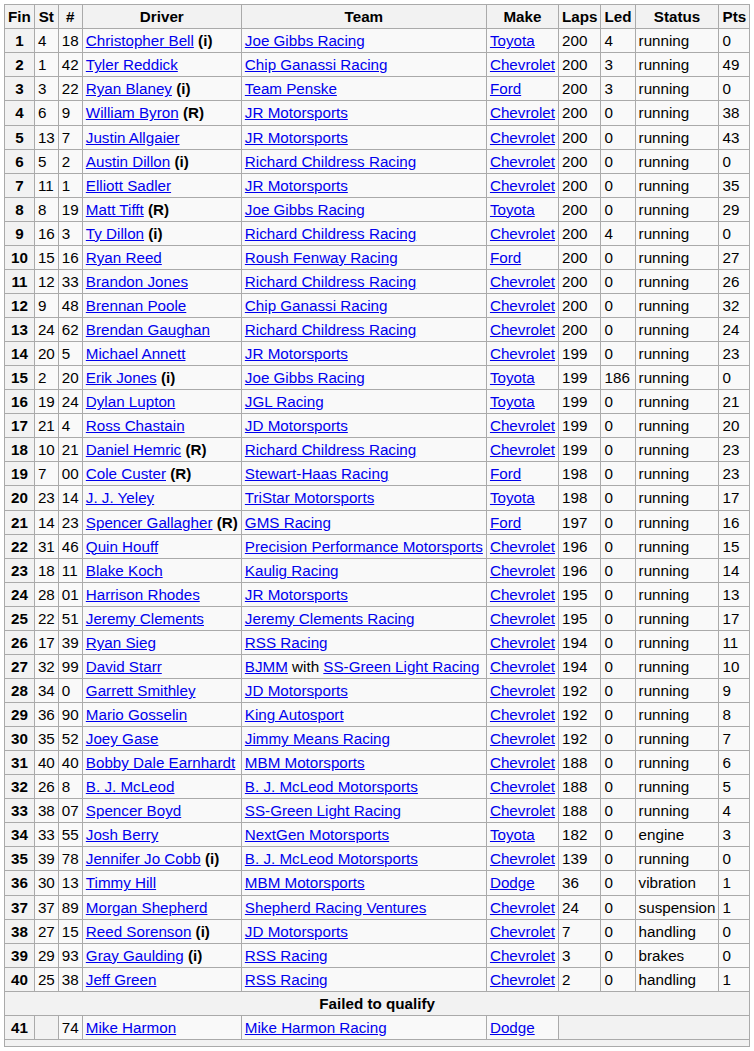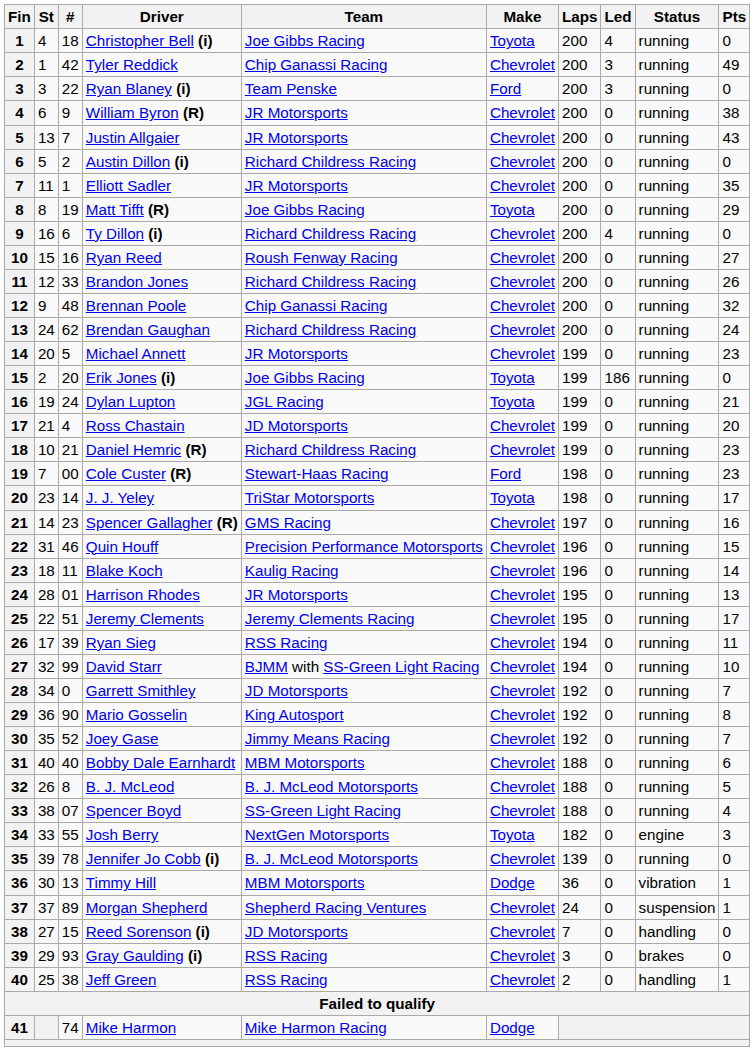 <table class="wikitable" style="font-size:95%">
 <tr>
 <th>Fin</th>
 <th>St</th>
 <th>#</th>
 <th>Driver</th>
 <th>Team</th>
 <th>Make</th>
 <th>Laps</th>
 <th>Led</th>
 <th>Status</th>
 <th>Pts</th>
 </tr>
 <tr>
 <th>1</th>
 <td>4</td>
 <td>18</td>
 <td><a href='#'>Christopher Bell</a> <strong>(i)</strong></td>
 <td><a href='#'>Joe Gibbs Racing</a></td>
 <td><a href='#'>Toyota</a></td>
 <td>200</td>
 <td>4</td>
 <td>running</td>
 <td>0</td>
 </tr>
 <tr>
 <th>2</th>
 <td>1</td>
 <td>42</td>
 <td><a href='#'>Tyler Reddick</a></td>
 <td><a href='#'>Chip Ganassi Racing</a></td>
 <td><a href='#'>Chevrolet</a></td>
 <td>200</td>
 <td>3</td>
 <td>running</td>
 <td>49</td>
 </tr>
 <tr>
 <th>3</th>
 <td>3</td>
 <td>22</td>
 <td><a href='#'>Ryan Blaney</a> <strong>(i)</strong></td>
 <td><a href='#'>Team Penske</a></td>
 <td><a href='#'>Ford</a></td>
 <td>200</td>
 <td>3</td>
 <td>running</td>
 <td>0</td>
 </tr>
 <tr>
 <th>4</th>
 <td>6</td>
 <td>9</td>
 <td><a href='#'>William Byron</a> <strong>(R)</strong></td>
 <td><a href='#'>JR Motorsports</a></td>
 <td><a href='#'>Chevrolet</a></td>
 <td>200</td>
 <td>0</td>
 <td>running</td>
 <td>38</td>
 </tr>
 <tr>
 <th>5</th>
 <td>13</td>
 <td>7</td>
 <td><a href='#'>Justin Allgaier</a></td>
 <td><a href='#'>JR Motorsports</a></td>
 <td><a href='#'>Chevrolet</a></td>
 <td>200</td>
 <td>0</td>
 <td>running</td>
 <td>43</td>
 </tr>
 <tr>
 <th>6</th>
 <td>5</td>
 <td>2</td>
 <td><a href='#'>Austin Dillon</a> <strong>(i)</strong></td>
 <td><a href='#'>Richard Childress Racing</a></td>
 <td><a href='#'>Chevrolet</a></td>
 <td>200</td>
 <td>0</td>
 <td>running</td>
 <td>0</td>
 </tr>
 <tr>
 <th>7</th>
 <td>11</td>
 <td>1</td>
 <td><a href='#'>Elliott Sadler</a></td>
 <td><a href='#'>JR Motorsports</a></td>
 <td><a href='#'>Chevrolet</a></td>
 <td>200</td>
 <td>0</td>
 <td>running</td>
 <td>35</td>
 </tr>
 <tr>
 <th>8</th>
 <td>8</td>
 <td>19</td>
 <td><a href='#'>Matt Tifft</a> <strong>(R)</strong></td>
 <td><a href='#'>Joe Gibbs Racing</a></td>
 <td><a href='#'>Toyota</a></td>
 <td>200</td>
 <td>0</td>
 <td>running</td>
 <td>29</td>
 </tr>
 <tr>
 <th>9</th>
 <td>16</td>
-<td>3</td>
+<td>6</td>
 <td><a href='#'>Ty Dillon</a> <strong>(i)</strong></td>
 <td><a href='#'>Richard Childress Racing</a></td>
 <td><a href='#'>Chevrolet</a></td>
 <td>200</td>
 <td>4</td>
 <td>running</td>
 <td>0</td>
 </tr>
 <tr>
 <th>10</th>
 <td>15</td>
 <td>16</td>
 <td><a href='#'>Ryan Reed</a></td>
 <td><a href='#'>Roush Fenway Racing</a></td>
-<td><a href='#'>Ford</a></td>
+<td><a href='#'>Chevrolet</a></td>
 <td>200</td>
 <td>0</td>
 <td>running</td>
 <td>27</td>
 </tr>
 <tr>
 <th>11</th>
 <td>12</td>
 <td>33</td>
 <td><a href='#'>Brandon Jones</a></td>
 <td><a href='#'>Richard Childress Racing</a></td>
 <td><a href='#'>Chevrolet</a></td>
 <td>200</td>
 <td>0</td>
 <td>running</td>
 <td>26</td>
 </tr>
 <tr>
 <th>12</th>
 <td>9</td>
 <td>48</td>
 <td><a href='#'>Brennan Poole</a></td>
 <td><a href='#'>Chip Ganassi Racing</a></td>
 <td><a href='#'>Chevrolet</a></td>
 <td>200</td>
 <td>0</td>
 <td>running</td>
 <td>32</td>
 </tr>
 <tr>
 <th>13</th>
 <td>24</td>
 <td>62</td>
 <td><a href='#'>Brendan Gaughan</a></td>
 <td><a href='#'>Richard Childress Racing</a></td>
 <td><a href='#'>Chevrolet</a></td>
 <td>200</td>
 <td>0</td>
 <td>running</td>
 <td>24</td>
 </tr>
 <tr>
 <th>14</th>
 <td>20</td>
 <td>5</td>
 <td><a href='#'>Michael Annett</a></td>
 <td><a href='#'>JR Motorsports</a></td>
 <td><a href='#'>Chevrolet</a></td>
 <td>199</td>
 <td>0</td>
 <td>running</td>
 <td>23</td>
 </tr>
 <tr>
 <th>15</th>
 <td>2</td>
 <td>20</td>
 <td><a href='#'>Erik Jones</a> <strong>(i)</strong></td>
 <td><a href='#'>Joe Gibbs Racing</a></td>
 <td><a href='#'>Toyota</a></td>
 <td>199</td>
 <td>186</td>
 <td>running</td>
 <td>0</td>
 </tr>
 <tr>
 <th>16</th>
 <td>19</td>
 <td>24</td>
 <td><a href='#'>Dylan Lupton</a></td>
 <td><a href='#'>JGL Racing</a></td>
 <td><a href='#'>Toyota</a></td>
 <td>199</td>
 <td>0</td>
 <td>running</td>
 <td>21</td>
 </tr>
 <tr>
 <th>17</th>
 <td>21</td>
 <td>4</td>
 <td><a href='#'>Ross Chastain</a></td>
 <td><a href='#'>JD Motorsports</a></td>
 <td><a href='#'>Chevrolet</a></td>
 <td>199</td>
 <td>0</td>
 <td>running</td>
 <td>20</td>
 </tr>
 <tr>
 <th>18</th>
 <td>10</td>
 <td>21</td>
 <td><a href='#'>Daniel Hemric</a> <strong>(R)</strong></td>
 <td><a href='#'>Richard Childress Racing</a></td>
 <td><a href='#'>Chevrolet</a></td>
 <td>199</td>
 <td>0</td>
 <td>running</td>
 <td>23</td>
 </tr>
 <tr>
 <th>19</th>
 <td>7</td>
 <td>00</td>
 <td><a href='#'>Cole Custer</a> <strong>(R)</strong></td>
 <td><a href='#'>Stewart-Haas Racing</a></td>
 <td><a href='#'>Ford</a></td>
 <td>198</td>
 <td>0</td>
 <td>running</td>
 <td>23</td>
 </tr>
 <tr>
 <th>20</th>
 <td>23</td>
 <td>14</td>
 <td><a href='#'>J. J. Yeley</a></td>
 <td><a href='#'>TriStar Motorsports</a></td>
 <td><a href='#'>Toyota</a></td>
 <td>198</td>
 <td>0</td>
 <td>running</td>
 <td>17</td>
 </tr>
 <tr>
 <th>21</th>
 <td>14</td>
 <td>23</td>
 <td><a href='#'>Spencer Gallagher</a> <strong>(R)</strong></td>
 <td><a href='#'>GMS Racing</a></td>
-<td><a href='#'>Ford</a></td>
+<td><a href='#'>Chevrolet</a></td>
 <td>197</td>
 <td>0</td>
 <td>running</td>
 <td>16</td>
 </tr>
 <tr>
 <th>22</th>
 <td>31</td>
 <td>46</td>
 <td><a href='#'>Quin Houff</a></td>
 <td><a href='#'>Precision Performance Motorsports</a></td>
 <td><a href='#'>Chevrolet</a></td>
 <td>196</td>
 <td>0</td>
 <td>running</td>
 <td>15</td>
 </tr>
 <tr>
 <th>23</th>
 <td>18</td>
 <td>11</td>
 <td><a href='#'>Blake Koch</a></td>
 <td><a href='#'>Kaulig Racing</a></td>
 <td><a href='#'>Chevrolet</a></td>
 <td>196</td>
 <td>0</td>
 <td>running</td>
 <td>14</td>
 </tr>
 <tr>
 <th>24</th>
 <td>28</td>
 <td>01</td>
 <td><a href='#'>Harrison Rhodes</a></td>
 <td><a href='#'>JR Motorsports</a></td>
 <td><a href='#'>Chevrolet</a></td>
 <td>195</td>
 <td>0</td>
 <td>running</td>
 <td>13</td>
 </tr>
 <tr>
 <th>25</th>
 <td>22</td>
 <td>51</td>
 <td><a href='#'>Jeremy Clements</a></td>
 <td><a href='#'>Jeremy Clements Racing</a></td>
 <td><a href='#'>Chevrolet</a></td>
 <td>195</td>
 <td>0</td>
 <td>running</td>
 <td>17</td>
 </tr>
 <tr>
 <th>26</th>
 <td>17</td>
 <td>39</td>
 <td><a href='#'>Ryan Sieg</a></td>
 <td><a href='#'>RSS Racing</a></td>
 <td><a href='#'>Chevrolet</a></td>
 <td>194</td>
 <td>0</td>
 <td>running</td>
 <td>11</td>
 </tr>
 <tr>
 <th>27</th>
 <td>32</td>
 <td>99</td>
 <td><a href='#'>David Starr</a></td>
 <td><a href='#'>BJMM</a> with <a href='#'>SS-Green Light Racing</a></td>
 <td><a href='#'>Chevrolet</a></td>
 <td>194</td>
 <td>0</td>
 <td>running</td>
 <td>10</td>
 </tr>
 <tr>
 <th>28</th>
 <td>34</td>
 <td>0</td>
 <td><a href='#'>Garrett Smithley</a></td>
 <td><a href='#'>JD Motorsports</a></td>
 <td><a href='#'>Chevrolet</a></td>
 <td>192</td>
 <td>0</td>
 <td>running</td>
-<td>9</td>
+<td>7</td>
 </tr>
 <tr>
 <th>29</th>
 <td>36</td>
 <td>90</td>
 <td><a href='#'>Mario Gosselin</a></td>
 <td><a href='#'>King Autosport</a></td>
 <td><a href='#'>Chevrolet</a></td>
 <td>192</td>
 <td>0</td>
 <td>running</td>
 <td>8</td>
 </tr>
 <tr>
 <th>30</th>
 <td>35</td>
 <td>52</td>
 <td><a href='#'>Joey Gase</a></td>
 <td><a href='#'>Jimmy Means Racing</a></td>
 <td><a href='#'>Chevrolet</a></td>
 <td>192</td>
 <td>0</td>
 <td>running</td>
 <td>7</td>
 </tr>
 <tr>
 <th>31</th>
 <td>40</td>
 <td>40</td>
 <td><a href='#'>Bobby Dale Earnhardt</a></td>
 <td><a href='#'>MBM Motorsports</a></td>
 <td><a href='#'>Chevrolet</a></td>
 <td>188</td>
 <td>0</td>
 <td>running</td>
 <td>6</td>
 </tr>
 <tr>
 <th>32</th>
 <td>26</td>
 <td>8</td>
 <td><a href='#'>B. J. McLeod</a></td>
 <td><a href='#'>B. J. McLeod Motorsports</a></td>
 <td><a href='#'>Chevrolet</a></td>
 <td>188</td>
 <td>0</td>
 <td>running</td>
 <td>5</td>
 </tr>
 <tr>
 <th>33</th>
 <td>38</td>
 <td>07</td>
 <td><a href='#'>Spencer Boyd</a></td>
 <td><a href='#'>SS-Green Light Racing</a></td>
 <td><a href='#'>Chevrolet</a></td>
 <td>188</td>
 <td>0</td>
 <td>running</td>
 <td>4</td>
 </tr>
 <tr>
 <th>34</th>
 <td>33</td>
 <td>55</td>
 <td><a href='#'>Josh Berry</a></td>
 <td><a href='#'>NextGen Motorsports</a></td>
 <td><a href='#'>Toyota</a></td>
 <td>182</td>
 <td>0</td>
 <td>engine</td>
 <td>3</td>
 </tr>
 <tr>
 <th>35</th>
 <td>39</td>
 <td>78</td>
 <td><a href='#'>Jennifer Jo Cobb</a> <strong>(i)</strong></td>
 <td><a href='#'>B. J. McLeod Motorsports</a></td>
 <td><a href='#'>Chevrolet</a></td>
 <td>139</td>
 <td>0</td>
 <td>running</td>
 <td>0</td>
 </tr>
 <tr>
 <th>36</th>
 <td>30</td>
 <td>13</td>
 <td><a href='#'>Timmy Hill</a></td>
 <td><a href='#'>MBM Motorsports</a></td>
 <td><a href='#'>Dodge</a></td>
 <td>36</td>
 <td>0</td>
 <td>vibration</td>
 <td>1</td>
 </tr>
 <tr>
 <th>37</th>
 <td>37</td>
 <td>89</td>
 <td><a href='#'>Morgan Shepherd</a></td>
 <td><a href='#'>Shepherd Racing Ventures</a></td>
 <td><a href='#'>Chevrolet</a></td>
 <td>24</td>
 <td>0</td>
 <td>suspension</td>
 <td>1</td>
 </tr>
 <tr>
 <th>38</th>
 <td>27</td>
 <td>15</td>
 <td><a href='#'>Reed Sorenson</a> <strong>(i)</strong></td>
 <td><a href='#'>JD Motorsports</a></td>
 <td><a href='#'>Chevrolet</a></td>
 <td>7</td>
 <td>0</td>
 <td>handling</td>
 <td>0</td>
 </tr>
 <tr>
 <th>39</th>
 <td>29</td>
 <td>93</td>
 <td><a href='#'>Gray Gaulding</a> <strong>(i)</strong></td>
 <td><a href='#'>RSS Racing</a></td>
 <td><a href='#'>Chevrolet</a></td>
 <td>3</td>
 <td>0</td>
 <td>brakes</td>
 <td>0</td>
 </tr>
 <tr>
 <th>40</th>
 <td>25</td>
 <td>38</td>
 <td><a href='#'>Jeff Green</a></td>
 <td><a href='#'>RSS Racing</a></td>
 <td><a href='#'>Chevrolet</a></td>
 <td>2</td>
 <td>0</td>
 <td>handling</td>
 <td>1</td>
 </tr>
 <tr>
 <th colspan="10">Failed to qualify</th>
 </tr>
 <tr>
 <th>41</th>
 <th></th>
 <td>74</td>
 <td><a href='#'>Mike Harmon</a></td>
 <td><a href='#'>Mike Harmon Racing</a></td>
 <td><a href='#'>Dodge</a></td>
 <th colspan="4"></th>
 </tr>
 <tr>
 <th colspan="10"></th>
 </tr>
 </table>
